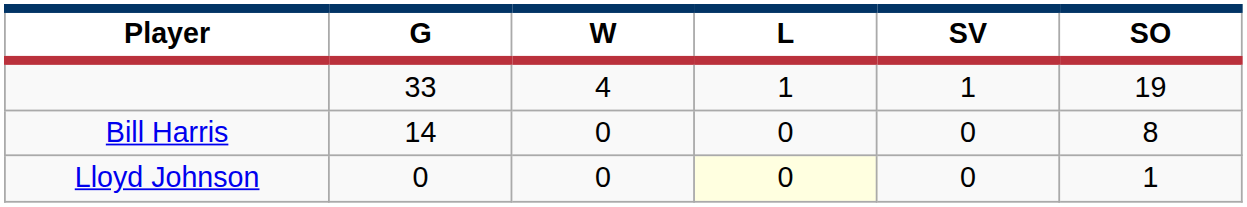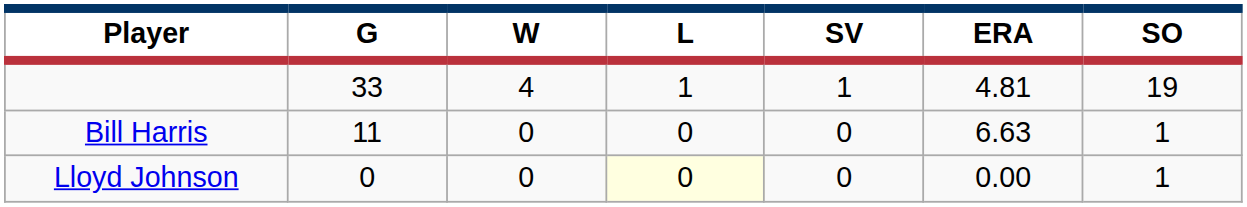 <table class="wikitable sortable">
 <tr>
 <th style="background:#FFFFFF; border-top:#023465 5px solid; border-bottom:#ba313c 5px solid;" width="16%">Player</th>
 <th style="background:#FFFFFF; border-top:#023465 5px solid; border-bottom:#ba313c 5px solid;" width="9%">G</th>
 <th style="background:#FFFFFF; border-top:#023465 5px solid; border-bottom:#ba313c 5px solid;" width="9%">W</th>
 <th style="background:#FFFFFF; border-top:#023465 5px solid; border-bottom:#ba313c 5px solid;" width="9%">L</th>
 <th style="background:#FFFFFF; border-top:#023465 5px solid; border-bottom:#ba313c 5px solid;" width="9%">SV</th>
+<th style="background:#FFFFFF; border-top:#023465 5px solid; border-bottom:#ba313c 5px solid;" width="9%">ERA</th>
 <th style="background:#FFFFFF; border-top:#023465 5px solid; border-bottom:#ba313c 5px solid;" width="9%">SO</th>
 </tr>
 <tr align="center">
 <td></td>
 <td>33</td>
 <td>4</td>
 <td>1</td>
 <td>1</td>
+<td>4.81</td>
 <td>19</td>
 </tr>
 <tr align="center">
 <td><a href='#'>Bill Harris</a></td>
-<td>14</td>
+<td>11</td>
 <td>0</td>
 <td>0</td>
 <td>0</td>
-<td>8</td>
+<td>6.63</td>
+<td>1</td>
 </tr>
 <tr align="center">
 <td><a href='#'>Lloyd Johnson</a></td>
 <td>0</td>
 <td>0</td>
 <td style="background: lightyellow;">0</td>
 <td>0</td>
+<td>0.00</td>
 <td>1</td>
 </tr>
 </table>
